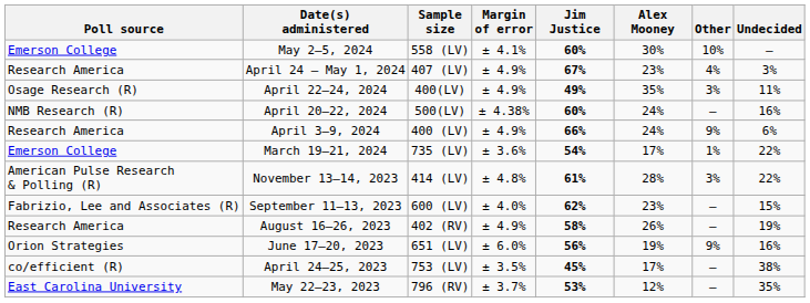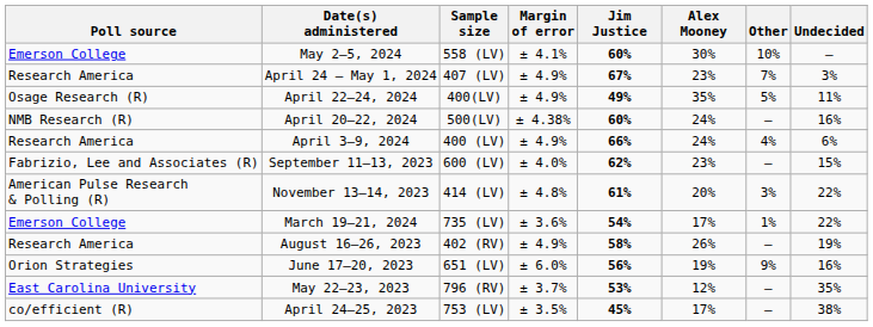 <table class="wikitable" style="font-size:90%;text-align:center;">
 <tr valign=bottom>
 <th>Poll source</th>
 <th>Date(s)<br>administered</th>
 <th>Sample<br>size</th>
 <th>Margin<br>of error</th>
 <th style="width:70px;">Jim<br>Justice</th>
 <th style="width:70px;">Alex<br>Mooney</th>
 <th>Other</th>
 <th>Undecided</th>
 </tr>
 <tr>
 <td style="text-align:left;"><a href='#'>Emerson College</a></td>
 <td>May 2–5, 2024</td>
 <td>558 (LV)</td>
 <td>± 4.1%</td>
 <td><strong>60%</strong></td>
 <td>30%</td>
 <td>10%</td>
 <td>–</td>
 </tr>
 <tr>
 <td style="text-align:left;">Research America</td>
 <td>April 24 – May 1, 2024</td>
 <td>407 (LV)</td>
 <td>± 4.9%</td>
 <td><strong>67%</strong></td>
 <td>23%</td>
-<td>4%</td>
+<td>7%</td>
 <td>3%</td>
 </tr>
 <tr>
 <td style="text-align:left;">Osage Research (R)</td>
 <td>April 22–24, 2024</td>
 <td>400(LV)</td>
 <td>± 4.9%</td>
 <td><strong>49%</strong></td>
 <td>35%</td>
-<td>3%</td>
+<td>5%</td>
 <td>11%</td>
 </tr>
 <tr>
 <td style="text-align:left;">NMB Research (R)</td>
 <td>April 20–22, 2024</td>
 <td>500(LV)</td>
 <td>± 4.38%</td>
 <td><strong>60%</strong></td>
 <td>24%</td>
 <td>–</td>
 <td>16%</td>
 </tr>
 <tr>
 <td style="text-align:left;">Research America</td>
 <td>April 3–9, 2024</td>
 <td>400 (LV)</td>
 <td>± 4.9%</td>
 <td><strong>66%</strong></td>
 <td>24%</td>
-<td>9%</td>
+<td>4%</td>
 <td>6%</td>
+</tr>
+<tr>
+<td style="text-align:left;">Fabrizio, Lee and Associates (R)</td>
+<td>September 11–13, 2023</td>
+<td>600 (LV)</td>
+<td>± 4.0%</td>
+<td><strong>62%</strong></td>
+<td>23%</td>
+<td>–</td>
+<td>15%</td>
+</tr>
+<tr>
+<td style="text-align:left;">American Pulse Research<br>& Polling (R)</td>
+<td>November 13–14, 2023</td>
+<td>414 (LV)</td>
+<td>± 4.8%</td>
+<td><strong>61%</strong></td>
+<td>20%</td>
+<td>3%</td>
+<td>22%</td>
 </tr>
 <tr>
 <td style="text-align:left;"><a href='#'>Emerson College</a></td>
 <td>March 19–21, 2024</td>
 <td>735 (LV)</td>
 <td>± 3.6%</td>
 <td><strong>54%</strong></td>
 <td>17%</td>
 <td>1%</td>
 <td>22%</td>
-</tr>
-<tr>
-<td style="text-align:left;">American Pulse Research<br>& Polling (R)</td>
-<td>November 13–14, 2023</td>
-<td>414 (LV)</td>
-<td>± 4.8%</td>
-<td><strong>61%</strong></td>
-<td>28%</td>
-<td>3%</td>
-<td>22%</td>
-</tr>
-<tr>
-<td style="text-align:left;">Fabrizio, Lee and Associates (R)</td>
-<td>September 11–13, 2023</td>
-<td>600 (LV)</td>
-<td>± 4.0%</td>
-<td><strong>62%</strong></td>
-<td>23%</td>
-<td>–</td>
-<td>15%</td>
 </tr>
 <tr>
 <td style="text-align:left;">Research America</td>
 <td>August 16–26, 2023</td>
 <td>402 (RV)</td>
 <td>± 4.9%</td>
 <td><strong>58%</strong></td>
 <td>26%</td>
 <td>–</td>
 <td>19%</td>
 </tr>
 <tr>
 <td style="text-align:left;">Orion Strategies</td>
 <td>June 17–20, 2023</td>
 <td>651 (LV)</td>
 <td>± 6.0%</td>
 <td><strong>56%</strong></td>
 <td>19%</td>
 <td>9%</td>
 <td>16%</td>
 </tr>
 <tr>
+<td style="text-align:left;"><a href='#'>East Carolina University</a></td>
+<td>May 22–23, 2023</td>
+<td>796 (RV)</td>
+<td>± 3.7%</td>
+<td><strong>53%</strong></td>
+<td>12%</td>
+<td>–</td>
+<td>35%</td>
+</tr>
+<tr>
 <td style="text-align:left;">co/efficient (R)</td>
 <td>April 24–25, 2023</td>
 <td>753 (LV)</td>
 <td>± 3.5%</td>
 <td><strong>45%</strong></td>
 <td>17%</td>
 <td>–</td>
 <td>38%</td>
 </tr>
-<tr>
-<td style="text-align:left;"><a href='#'>East Carolina University</a></td>
-<td>May 22–23, 2023</td>
-<td>796 (RV)</td>
-<td>± 3.7%</td>
-<td><strong>53%</strong></td>
-<td>12%</td>
-<td>–</td>
-<td>35%</td>
-</tr>
 </table>
